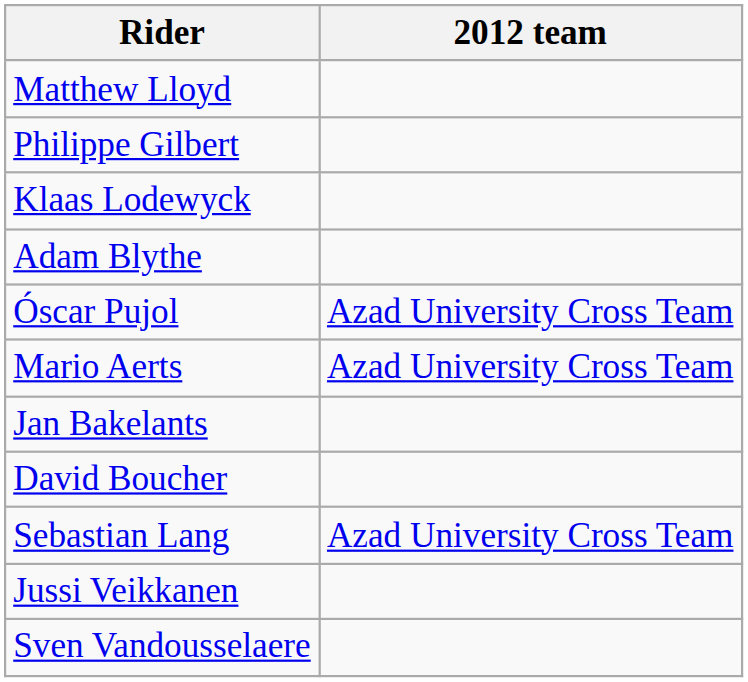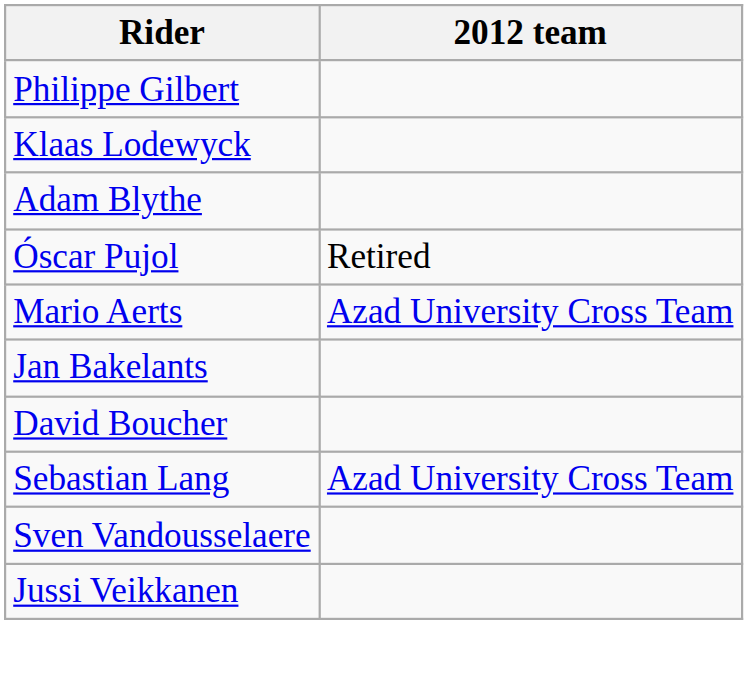 <table class="wikitable">
 <tr>
 <th>Rider</th>
 <th>2012 team</th>
-</tr>
-<tr>
-<td><a href='#'>Matthew Lloyd</a></td>
-<td></td>
 </tr>
 <tr>
 <td><a href='#'>Philippe Gilbert</a></td>
 <td></td>
 </tr>
 <tr>
 <td><a href='#'>Klaas Lodewyck</a></td>
 <td></td>
 </tr>
 <tr>
 <td><a href='#'>Adam Blythe</a></td>
 <td></td>
 </tr>
 <tr>
 <td><a href='#'>Óscar Pujol</a></td>
-<td><a href='#'>Azad University Cross Team</a></td>
+<td>Retired</td>
 </tr>
 <tr>
 <td><a href='#'>Mario Aerts</a></td>
 <td><a href='#'>Azad University Cross Team</a></td>
 </tr>
 <tr>
 <td><a href='#'>Jan Bakelants</a></td>
 <td></td>
 </tr>
 <tr>
 <td><a href='#'>David Boucher</a></td>
 <td></td>
 </tr>
 <tr>
 <td><a href='#'>Sebastian Lang</a></td>
 <td><a href='#'>Azad University Cross Team</a></td>
 </tr>
 <tr>
+<td><a href='#'>Sven Vandousselaere</a></td>
+<td></td>
+</tr>
+<tr>
 <td><a href='#'>Jussi Veikkanen</a></td>
 <td></td>
 </tr>
-<tr>
-<td><a href='#'>Sven Vandousselaere</a></td>
-<td></td>
-</tr>
 </table>
